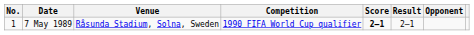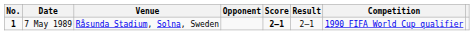 <table class="wikitable sortable">
 <tr>
 <th scope="col">No.</th>
 <th scope="col">Date</th>
 <th scope="col">Venue</th>
-<th scope="col">Competition</th>
+<th scope="col">Opponent</th>
 <th scope="col">Score</th>
 <th scope="col">Result</th>
-<th scope="col">Opponent</th>
+<th scope="col">Competition</th>
 <th scope="col" class="unsortable"></th>
 </tr>
 <tr>
-<td align="center">1</td>
+<td align="center"><strong>1</strong></td>
 <td>7 May 1989</td>
 <td><a href='#'>Råsunda Stadium</a>, <a href='#'>Solna</a>, Sweden</td>
-<td><a href='#'>1990 FIFA World Cup qualifier</a></td>
+<td></td>
 <td align="center"><strong>2–1</strong></td>
 <td align="center">2–1</td>
-<td></td>
+<td><a href='#'>1990 FIFA World Cup qualifier</a></td>
 <td></td>
 </tr>
 </table>
